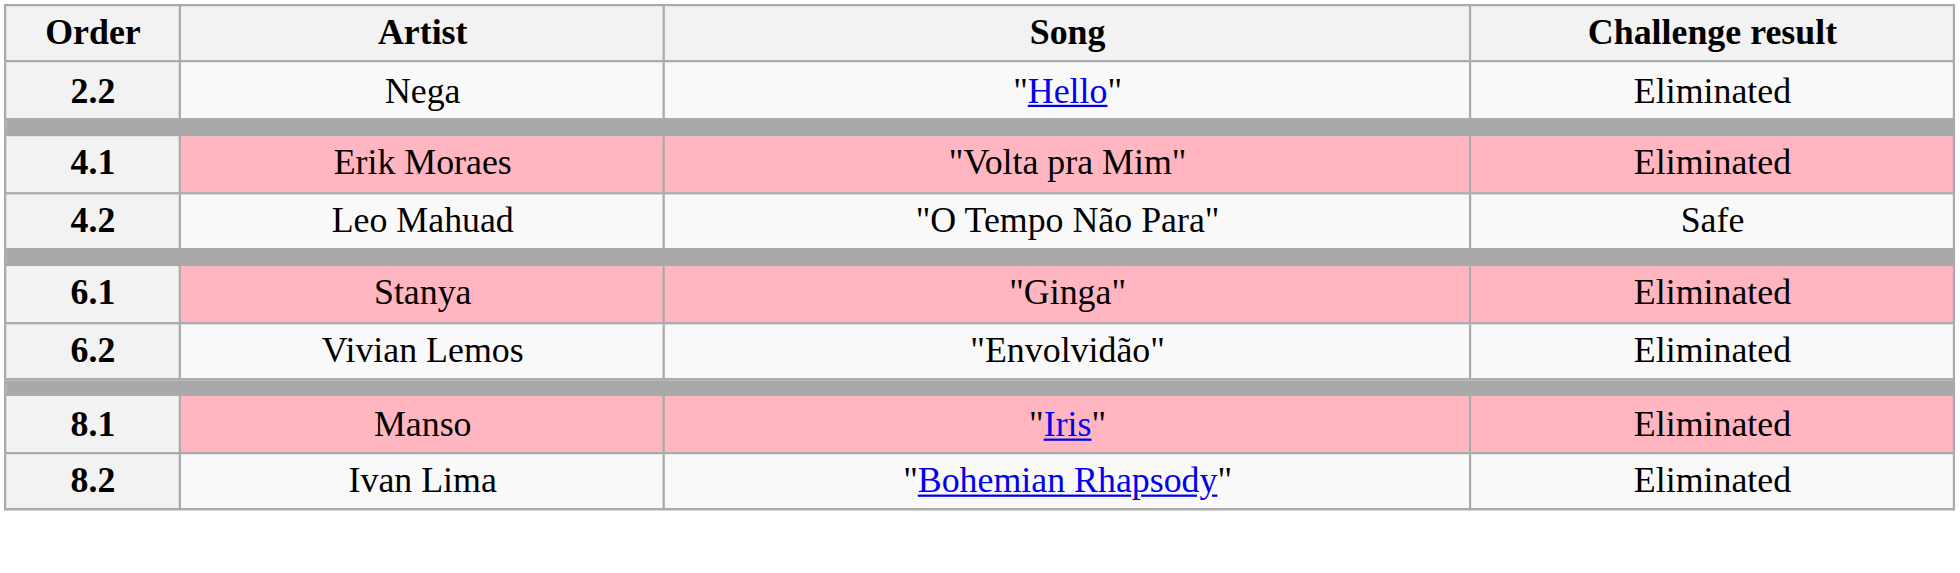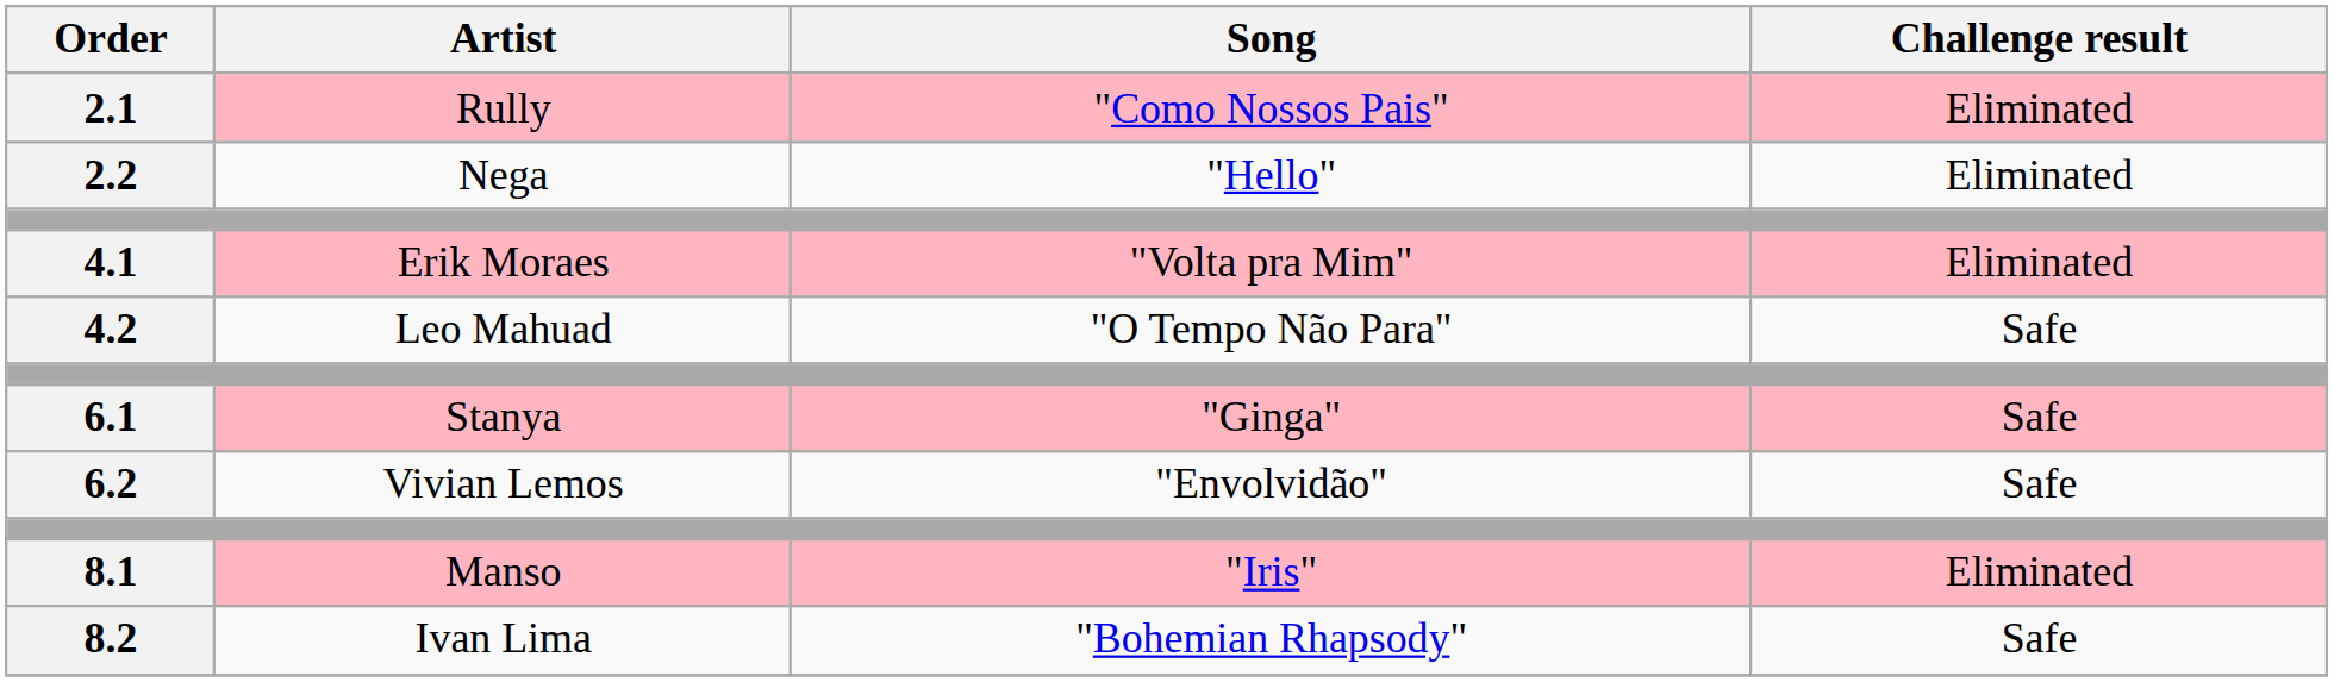 <table class="wikitable" style="text-align:center; width:55%;">
 <tr>
 <th scope="col" width="05%">Order</th>
 <th scope="col" width="15%">Artist</th>
 <th scope="col" width="25%">Song</th>
 <th scope="col" width="15%">Challenge result</th>
+</tr>
+<tr bgcolor=FFB6C1>
+<th>2.1</th>
+<td>Rully</td>
+<td>"<a href='#'>Como Nossos Pais</a>"</td>
+<td>Eliminated</td>
 </tr>
 <tr>
 <th>2.2</th>
 <td>Nega</td>
 <td>"<a href='#'>Hello</a>"</td>
 <td>Eliminated</td>
 </tr>
 <tr>
 <td bgcolor=A9A9A9 colspan=4></td>
 </tr>
 <tr bgcolor=FFB6C1>
 <th>4.1</th>
 <td>Erik Moraes</td>
 <td>"Volta pra Mim"</td>
 <td>Eliminated</td>
 </tr>
 <tr>
 <th>4.2</th>
 <td>Leo Mahuad</td>
 <td>"O Tempo Não Para"</td>
 <td>Safe</td>
 </tr>
 <tr>
 <td bgcolor=A9A9A9 colspan=4></td>
 </tr>
 <tr bgcolor=FFB6C1>
 <th>6.1</th>
 <td>Stanya</td>
 <td>"Ginga"</td>
-<td>Eliminated</td>
+<td>Safe</td>
 </tr>
 <tr>
 <th>6.2</th>
 <td>Vivian Lemos</td>
 <td>"Envolvidão"</td>
-<td>Eliminated</td>
+<td>Safe</td>
 </tr>
 <tr>
 <td bgcolor=A9A9A9 colspan=4></td>
 </tr>
 <tr bgcolor=FFB6C1>
 <th>8.1</th>
 <td>Manso</td>
 <td>"<a href='#'>Iris</a>"</td>
 <td>Eliminated</td>
 </tr>
 <tr>
 <th>8.2</th>
 <td>Ivan Lima</td>
 <td>"<a href='#'>Bohemian Rhapsody</a>"</td>
-<td>Eliminated</td>
+<td>Safe</td>
 </tr>
 <tr>
 </tr>
 </table>
